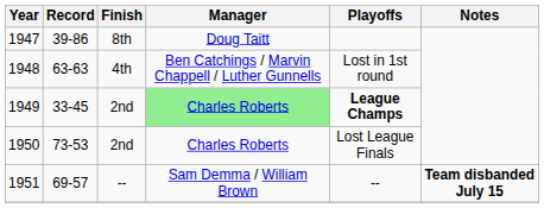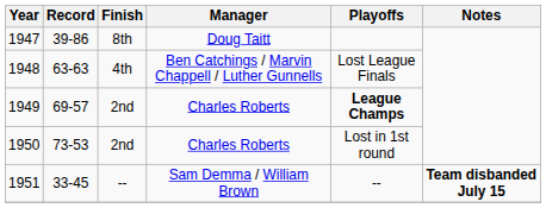 <table class="wikitable" style="text-align:center">
 <tr>
 <th>Year</th>
 <th>Record</th>
 <th>Finish</th>
 <th>Manager</th>
 <th>Playoffs</th>
 <th>Notes</th>
 </tr>
 <tr>
 <td>1947</td>
 <td>39-86</td>
 <td>8th</td>
 <td><a href='#'>Doug Taitt</a></td>
 <td></td>
 </tr>
 <tr>
 <td>1948</td>
 <td>63-63</td>
 <td>4th</td>
 <td><a href='#'>Ben Catchings</a> / <a href='#'>Marvin Chappell</a> / <a href='#'>Luther Gunnells</a></td>
-<td>Lost in 1st round</td>
+<td>Lost League Finals</td>
 </tr>
 <tr>
 <td>1949</td>
-<td>33-45</td>
+<td>69-57</td>
 <td>2nd</td>
-<td style="background: lightgreen;"><a href='#'>Charles Roberts</a></td>
+<td><a href='#'>Charles Roberts</a></td>
 <td><strong>League Champs</strong></td>
 </tr>
 <tr>
 <td>1950</td>
 <td>73-53</td>
 <td>2nd</td>
 <td><a href='#'>Charles Roberts</a></td>
-<td>Lost League Finals</td>
+<td>Lost in 1st round</td>
 </tr>
 <tr>
 <td>1951</td>
-<td>69-57</td>
+<td>33-45</td>
 <td>--</td>
 <td><a href='#'>Sam Demma</a> / <a href='#'>William Brown</a></td>
 <td>--</td>
 <td><strong>Team disbanded July 15</strong></td>
 </tr>
 <tr>
 </tr>
 </table>
